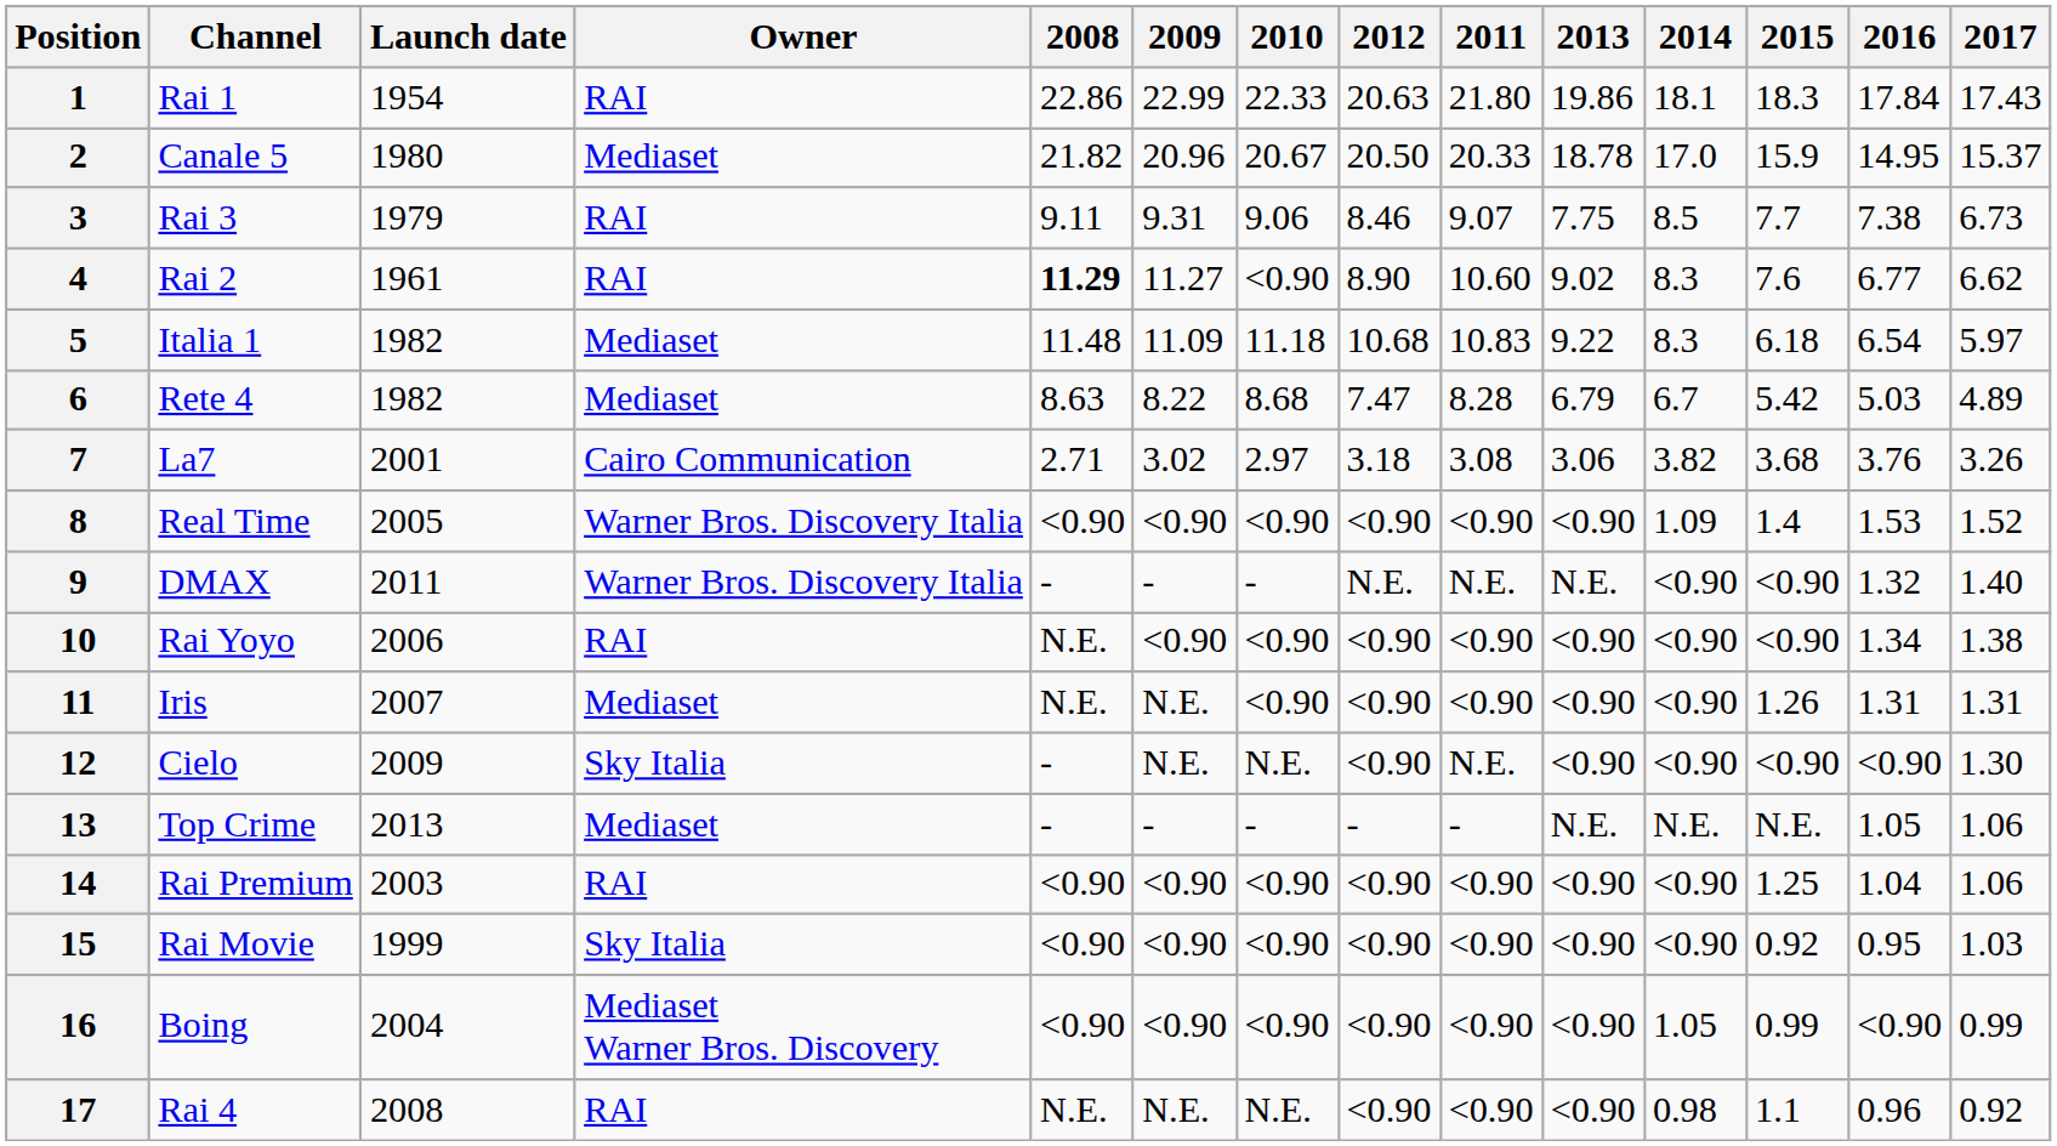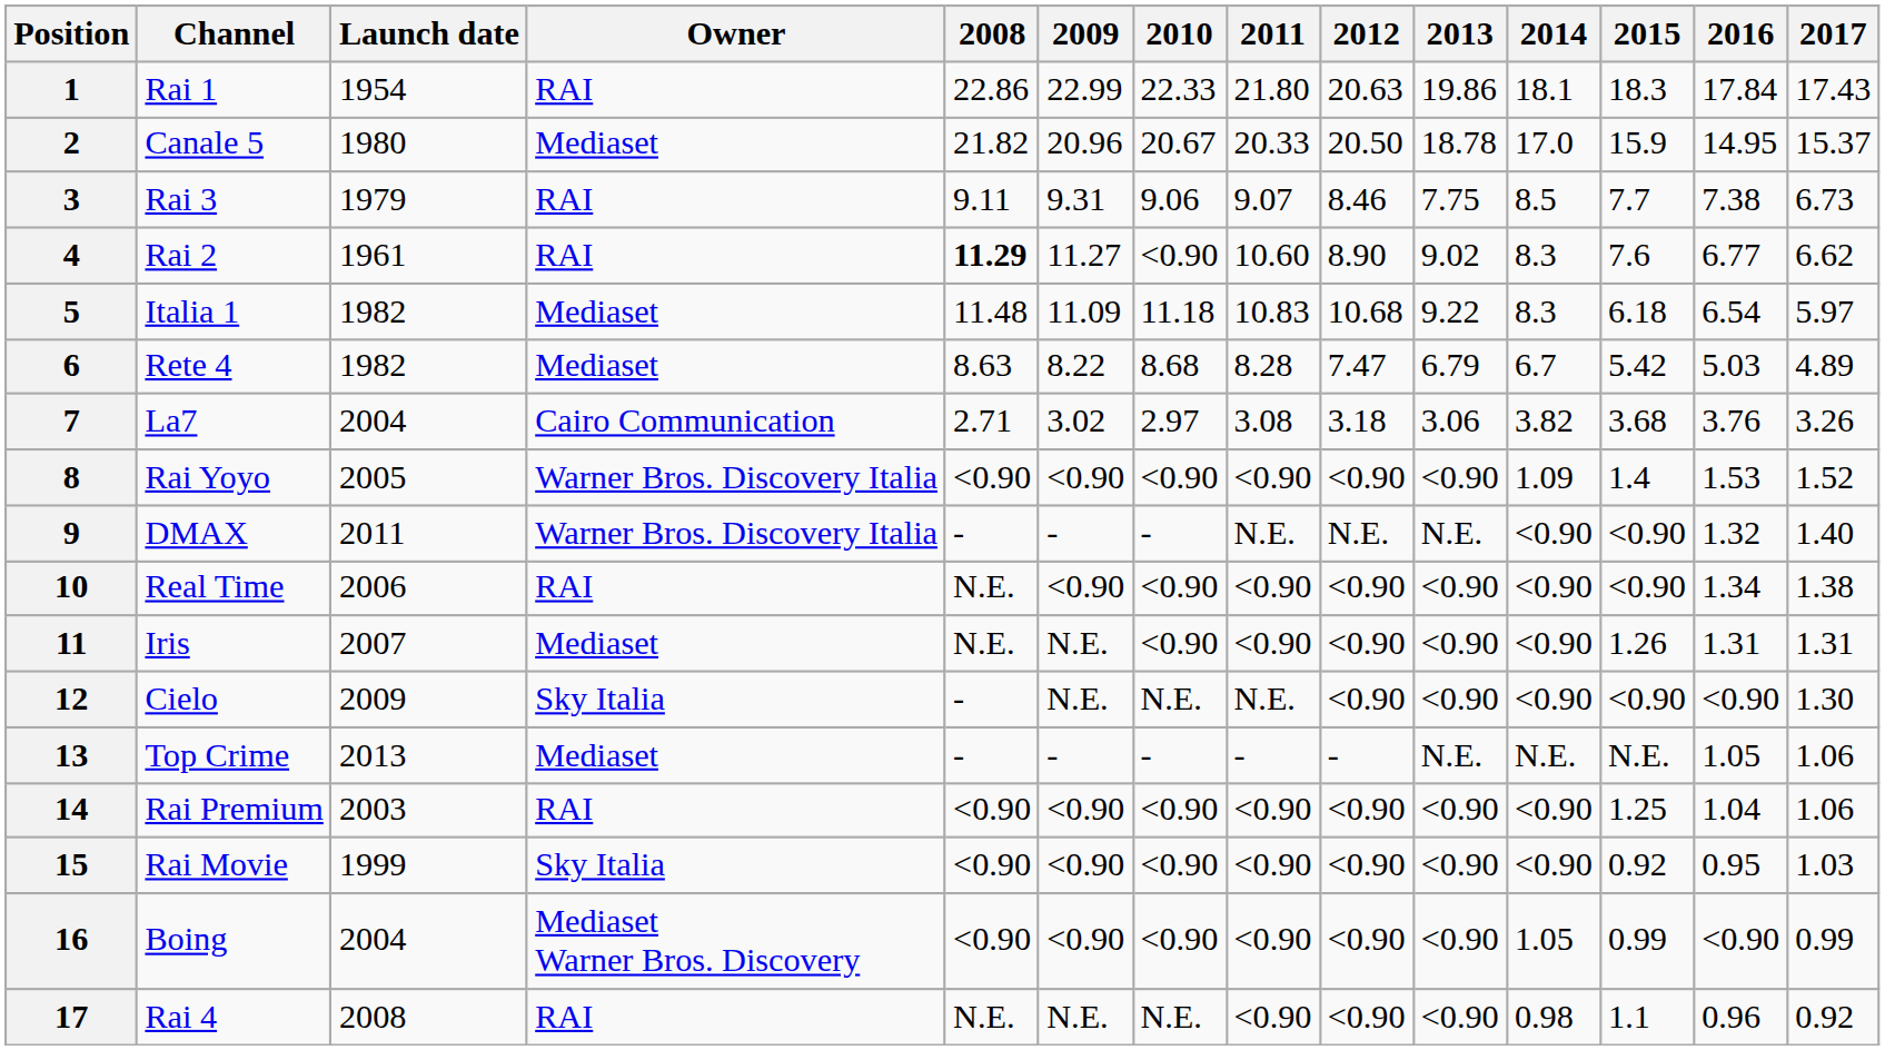 <table class="wikitable" style="font-size: 90%">
 <tr>
 <th>Position</th>
 <th>Channel</th>
 <th>Launch date</th>
 <th>Owner</th>
 <th>2008</th>
 <th>2009</th>
 <th>2010</th>
+<th>2011</th>
 <th>2012</th>
-<th>2011</th>
 <th>2013</th>
 <th>2014</th>
 <th>2015</th>
 <th>2016</th>
 <th>2017</th>
 </tr>
 <tr>
 <th>1</th>
 <td><a href='#'>Rai 1</a></td>
 <td>1954</td>
 <td><a href='#'>RAI</a></td>
 <td>22.86</td>
 <td>22.99</td>
 <td>22.33</td>
+<td>21.80</td>
 <td>20.63</td>
-<td>21.80</td>
 <td>19.86</td>
 <td>18.1</td>
 <td>18.3</td>
 <td>17.84</td>
 <td>17.43</td>
 </tr>
 <tr>
 <th>2</th>
 <td><a href='#'>Canale 5</a></td>
 <td>1980</td>
 <td><a href='#'>Mediaset</a></td>
 <td>21.82</td>
 <td>20.96</td>
 <td>20.67</td>
+<td>20.33</td>
 <td>20.50</td>
-<td>20.33</td>
 <td>18.78</td>
 <td>17.0</td>
 <td>15.9</td>
 <td>14.95</td>
 <td>15.37</td>
 </tr>
 <tr>
 <th>3</th>
 <td><a href='#'>Rai 3</a></td>
 <td>1979</td>
 <td><a href='#'>RAI</a></td>
 <td>9.11</td>
 <td>9.31</td>
 <td>9.06</td>
+<td>9.07</td>
 <td>8.46</td>
-<td>9.07</td>
 <td>7.75</td>
 <td>8.5</td>
 <td>7.7</td>
 <td>7.38</td>
 <td>6.73</td>
 </tr>
 <tr>
 <th>4</th>
 <td><a href='#'>Rai 2</a></td>
 <td>1961</td>
 <td><a href='#'>RAI</a></td>
 <td><strong>11.29</strong></td>
 <td>11.27</td>
 <td><0.90</td>
+<td>10.60</td>
 <td>8.90</td>
-<td>10.60</td>
 <td>9.02</td>
 <td>8.3</td>
 <td>7.6</td>
 <td>6.77</td>
 <td>6.62</td>
 </tr>
 <tr>
 <th>5</th>
 <td><a href='#'>Italia 1</a></td>
 <td>1982</td>
 <td><a href='#'>Mediaset</a></td>
 <td>11.48</td>
 <td>11.09</td>
 <td>11.18</td>
+<td>10.83</td>
 <td>10.68</td>
-<td>10.83</td>
 <td>9.22</td>
 <td>8.3</td>
 <td>6.18</td>
 <td>6.54</td>
 <td>5.97</td>
 </tr>
 <tr>
 <th>6</th>
 <td><a href='#'>Rete 4</a></td>
 <td>1982</td>
 <td><a href='#'>Mediaset</a></td>
 <td>8.63</td>
 <td>8.22</td>
 <td>8.68</td>
+<td>8.28</td>
 <td>7.47</td>
-<td>8.28</td>
 <td>6.79</td>
 <td>6.7</td>
 <td>5.42</td>
 <td>5.03</td>
 <td>4.89</td>
 </tr>
 <tr>
 <th>7</th>
 <td><a href='#'>La7</a></td>
-<td>2001</td>
+<td>2004</td>
 <td><a href='#'>Cairo Communication</a></td>
 <td>2.71</td>
 <td>3.02</td>
 <td>2.97</td>
+<td>3.08</td>
 <td>3.18</td>
-<td>3.08</td>
 <td>3.06</td>
 <td>3.82</td>
 <td>3.68</td>
 <td>3.76</td>
 <td>3.26</td>
 </tr>
 <tr>
 <th>8</th>
-<td><a href='#'>Real Time</a></td>
+<td><a href='#'>Rai Yoyo</a></td>
 <td>2005</td>
 <td><a href='#'>Warner Bros. Discovery Italia</a></td>
 <td><0.90</td>
 <td><0.90</td>
 <td><0.90</td>
 <td><0.90</td>
 <td><0.90</td>
 <td><0.90</td>
 <td>1.09</td>
 <td>1.4</td>
 <td>1.53</td>
 <td>1.52</td>
 </tr>
 <tr>
 <th>9</th>
 <td><a href='#'>DMAX</a></td>
 <td>2011</td>
 <td><a href='#'>Warner Bros. Discovery Italia</a></td>
 <td>-</td>
 <td>-</td>
 <td>-</td>
 <td>N.E.</td>
 <td>N.E.</td>
 <td>N.E.</td>
 <td><0.90</td>
 <td><0.90</td>
 <td>1.32</td>
 <td>1.40</td>
 </tr>
 <tr>
 <th>10</th>
-<td><a href='#'>Rai Yoyo</a></td>
+<td><a href='#'>Real Time</a></td>
 <td>2006</td>
 <td><a href='#'>RAI</a></td>
 <td>N.E.</td>
 <td><0.90</td>
 <td><0.90</td>
 <td><0.90</td>
 <td><0.90</td>
 <td><0.90</td>
 <td><0.90</td>
 <td><0.90</td>
 <td>1.34</td>
 <td>1.38</td>
 </tr>
 <tr>
 <th>11</th>
 <td><a href='#'>Iris</a></td>
 <td>2007</td>
 <td><a href='#'>Mediaset</a></td>
 <td>N.E.</td>
 <td>N.E.</td>
 <td><0.90</td>
 <td><0.90</td>
 <td><0.90</td>
 <td><0.90</td>
 <td><0.90</td>
 <td>1.26</td>
 <td>1.31</td>
 <td>1.31</td>
 </tr>
 <tr>
 <th>12</th>
 <td><a href='#'>Cielo</a></td>
 <td>2009</td>
 <td><a href='#'>Sky Italia</a></td>
 <td>-</td>
 <td>N.E.</td>
 <td>N.E.</td>
+<td>N.E.</td>
 <td><0.90</td>
-<td>N.E.</td>
 <td><0.90</td>
 <td><0.90</td>
 <td><0.90</td>
 <td><0.90</td>
 <td>1.30</td>
 </tr>
 <tr>
 <th>13</th>
 <td><a href='#'>Top Crime</a></td>
 <td>2013</td>
 <td><a href='#'>Mediaset</a></td>
 <td>-</td>
 <td>-</td>
 <td>-</td>
 <td>-</td>
 <td>-</td>
 <td>N.E.</td>
 <td>N.E.</td>
 <td>N.E.</td>
 <td>1.05</td>
 <td>1.06</td>
 </tr>
 <tr>
 <th>14</th>
 <td><a href='#'>Rai Premium</a></td>
 <td>2003</td>
 <td><a href='#'>RAI</a></td>
 <td><0.90</td>
 <td><0.90</td>
 <td><0.90</td>
 <td><0.90</td>
 <td><0.90</td>
 <td><0.90</td>
 <td><0.90</td>
 <td>1.25</td>
 <td>1.04</td>
 <td>1.06</td>
 </tr>
 <tr>
 <th>15</th>
 <td><a href='#'>Rai Movie</a></td>
 <td>1999</td>
 <td><a href='#'>Sky Italia</a></td>
 <td><0.90</td>
 <td><0.90</td>
 <td><0.90</td>
 <td><0.90</td>
 <td><0.90</td>
 <td><0.90</td>
 <td><0.90</td>
 <td>0.92</td>
 <td>0.95</td>
 <td>1.03</td>
 </tr>
 <tr>
 <th>16</th>
 <td><a href='#'>Boing</a></td>
 <td>2004</td>
 <td><a href='#'>Mediaset</a><br><a href='#'>Warner Bros. Discovery</a></td>
 <td><0.90</td>
 <td><0.90</td>
 <td><0.90</td>
 <td><0.90</td>
 <td><0.90</td>
 <td><0.90</td>
 <td>1.05</td>
 <td>0.99</td>
 <td><0.90</td>
 <td>0.99</td>
 </tr>
 <tr>
 <th>17</th>
 <td><a href='#'>Rai 4</a></td>
 <td>2008</td>
 <td><a href='#'>RAI</a></td>
 <td>N.E.</td>
 <td>N.E.</td>
 <td>N.E.</td>
 <td><0.90</td>
 <td><0.90</td>
 <td><0.90</td>
 <td>0.98</td>
 <td>1.1</td>
 <td>0.96</td>
 <td>0.92</td>
 </tr>
 </table>
